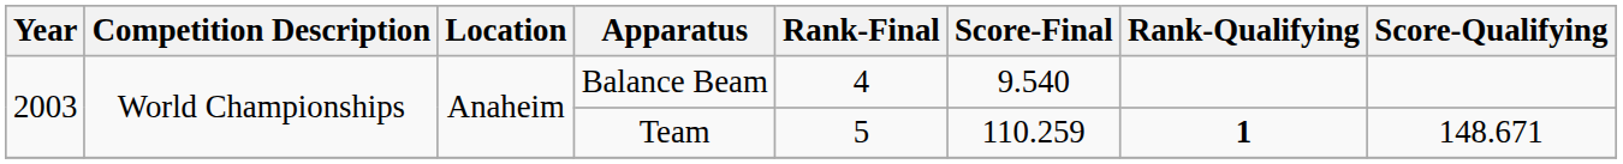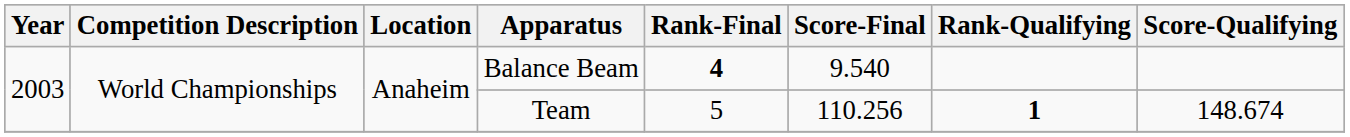 <table class="wikitable" style="text-align:center">
 <tr>
 <th>Year</th>
 <th>Competition Description</th>
 <th>Location</th>
 <th>Apparatus</th>
 <th>Rank-Final</th>
 <th>Score-Final</th>
 <th>Rank-Qualifying</th>
 <th>Score-Qualifying</th>
 </tr>
 <tr>
 <td rowspan="2">2003</td>
 <td rowspan="2">World Championships</td>
 <td rowspan="2">Anaheim</td>
 <td>Balance Beam</td>
-<td>4</td>
+<td><strong>4</strong></td>
 <td>9.540</td>
 <td></td>
 <td></td>
 </tr>
 <tr>
 <td>Team</td>
 <td>5</td>
-<td>110.259</td>
+<td>110.256</td>
 <td><strong>1</strong></td>
-<td>148.671</td>
+<td>148.674</td>
 </tr>
 <tr>
 </tr>
 </table>
